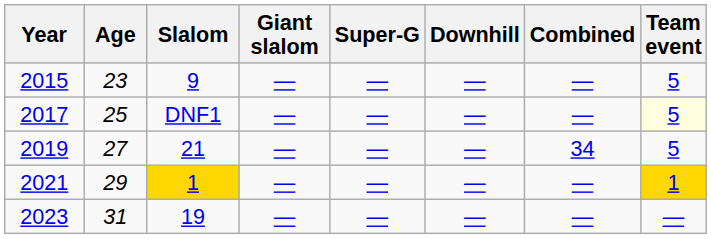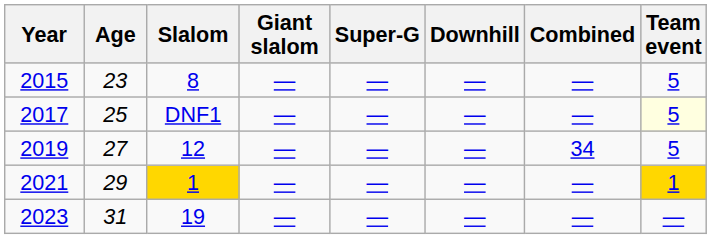 <table class=wikitable style="text-align:center ; font-size:95%;">
 <tr>
 <th>  Year  </th>
 <th> Age </th>
 <th> Slalom </th>
 <th> Giant <br> slalom </th>
 <th>Super-G</th>
 <th>Downhill</th>
 <th>Combined</th>
 <th>Team<br>event</th>
 </tr>
 <tr>
 <td><a href='#'>2015</a></td>
 <td><em>23</em></td>
-<td><a href='#'>9</a></td>
+<td><a href='#'>8</a></td>
 <td><a href='#'>—</a></td>
 <td><a href='#'>—</a></td>
 <td><a href='#'>—</a></td>
 <td><a href='#'>—</a></td>
 <td><a href='#'>5</a></td>
 </tr>
 <tr>
 <td><a href='#'>2017</a></td>
 <td><em>25</em></td>
 <td><a href='#'>DNF1</a></td>
 <td><a href='#'>—</a></td>
 <td><a href='#'>—</a></td>
 <td><a href='#'>—</a></td>
 <td><a href='#'>—</a></td>
 <td style="background: lightyellow;"><a href='#'>5</a></td>
 </tr>
 <tr>
 <td><a href='#'>2019</a></td>
 <td><em>27</em></td>
-<td><a href='#'>21</a></td>
+<td><a href='#'>12</a></td>
 <td><a href='#'>—</a></td>
 <td><a href='#'>—</a></td>
 <td><a href='#'>—</a></td>
 <td><a href='#'>34</a></td>
 <td><a href='#'>5</a></td>
 </tr>
 <tr>
 <td><a href='#'>2021</a></td>
 <td><em>29</em></td>
 <td style="background:gold;"><a href='#'>1</a></td>
 <td><a href='#'>—</a></td>
 <td><a href='#'>—</a></td>
 <td><a href='#'>—</a></td>
 <td><a href='#'>—</a></td>
 <td style="background:gold;"><a href='#'>1</a></td>
 </tr>
 <tr>
 <td><a href='#'>2023</a></td>
 <td><em>31</em></td>
 <td><a href='#'>19</a></td>
 <td><a href='#'>—</a></td>
 <td><a href='#'>—</a></td>
 <td><a href='#'>—</a></td>
 <td><a href='#'>—</a></td>
 <td><a href='#'>—</a></td>
 </tr>
 </table>
